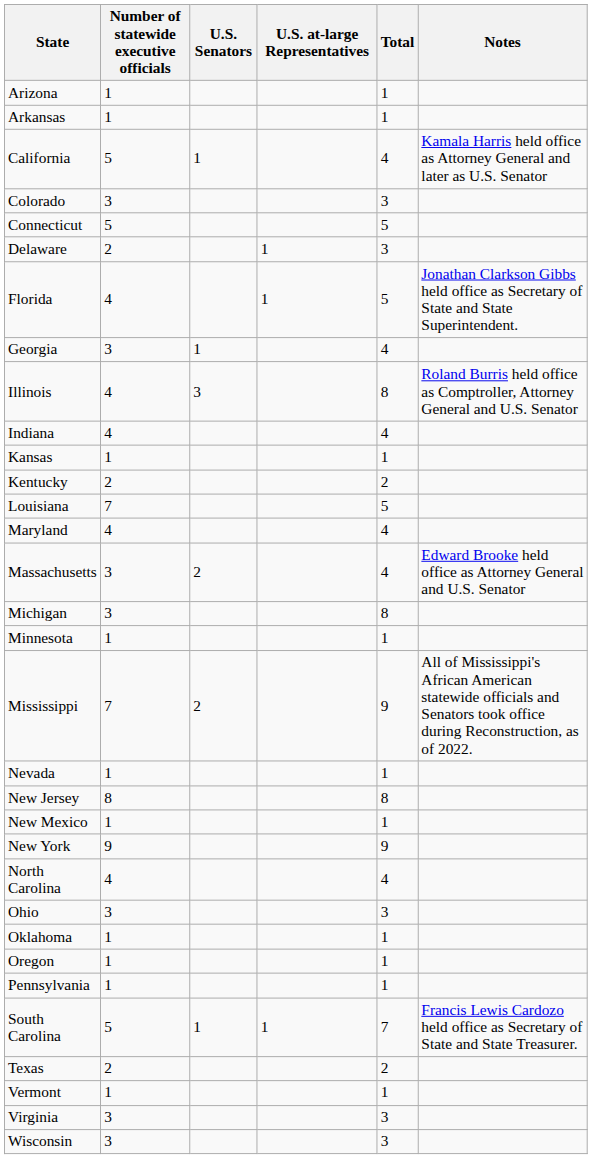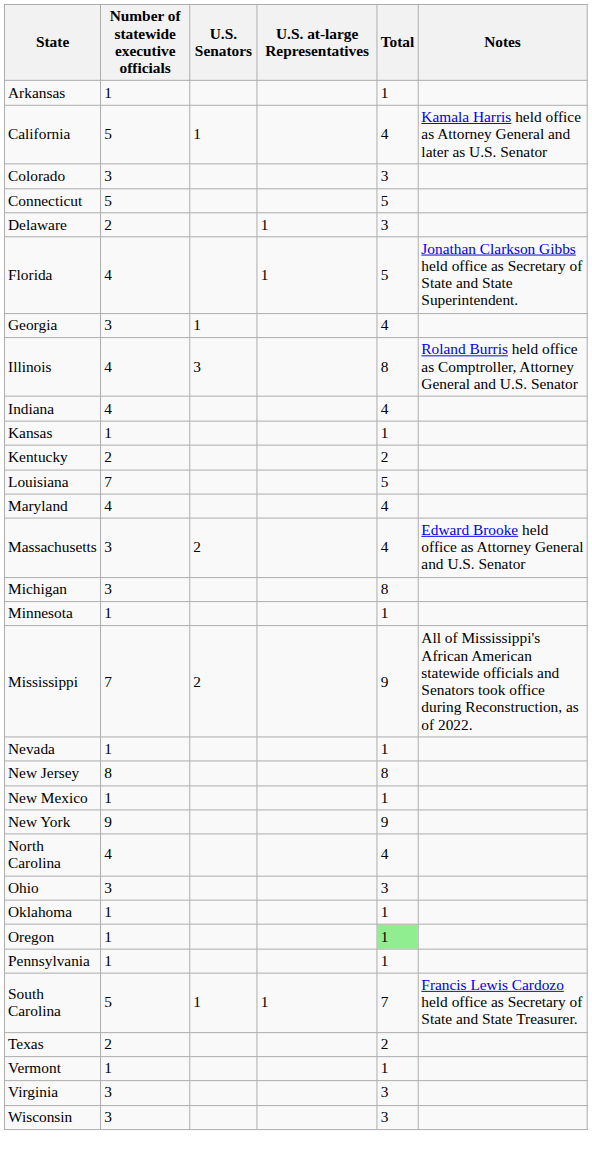 <table class="wikitable sortable">
 <tr>
 <th>State</th>
 <th>Number of statewide executive officials</th>
 <th>U.S. Senators</th>
 <th>U.S. at-large Representatives</th>
 <th>Total</th>
 <th>Notes</th>
-</tr>
-<tr>
-<td>Arizona</td>
-<td>1</td>
-<td></td>
-<td></td>
-<td>1</td>
-<td></td>
 </tr>
 <tr>
 <td>Arkansas</td>
 <td>1</td>
 <td></td>
 <td></td>
 <td>1</td>
 <td></td>
 </tr>
 <tr>
 <td>California</td>
 <td>5</td>
 <td>1</td>
 <td></td>
 <td>4</td>
 <td><a href='#'>Kamala Harris</a> held office as Attorney General and later as U.S. Senator</td>
 </tr>
 <tr>
 <td>Colorado</td>
 <td>3</td>
 <td></td>
 <td></td>
 <td>3</td>
 <td></td>
 </tr>
 <tr>
 <td>Connecticut</td>
 <td>5</td>
 <td></td>
 <td></td>
 <td>5</td>
 <td></td>
 </tr>
 <tr>
 <td>Delaware</td>
 <td>2</td>
 <td></td>
 <td>1</td>
 <td>3</td>
 <td></td>
 </tr>
 <tr>
 <td>Florida</td>
 <td>4</td>
 <td></td>
 <td>1</td>
 <td>5</td>
 <td><a href='#'>Jonathan Clarkson Gibbs</a> held office as Secretary of State and State Superintendent.</td>
 </tr>
 <tr>
 <td>Georgia</td>
 <td>3</td>
 <td>1</td>
 <td></td>
 <td>4</td>
 <td></td>
 </tr>
 <tr>
 <td>Illinois</td>
 <td>4</td>
 <td>3</td>
 <td></td>
 <td>8</td>
 <td><a href='#'>Roland Burris</a> held office as Comptroller, Attorney General and U.S. Senator</td>
 </tr>
 <tr>
 <td>Indiana</td>
 <td>4</td>
 <td></td>
 <td></td>
 <td>4</td>
 <td></td>
 </tr>
 <tr>
 <td>Kansas</td>
 <td>1</td>
 <td></td>
 <td></td>
 <td>1</td>
 <td></td>
 </tr>
 <tr>
 <td>Kentucky</td>
 <td>2</td>
 <td></td>
 <td></td>
 <td>2</td>
 <td></td>
 </tr>
 <tr>
 <td>Louisiana</td>
 <td>7</td>
 <td></td>
 <td></td>
 <td>5</td>
 <td></td>
 </tr>
 <tr>
 <td>Maryland</td>
 <td>4</td>
 <td></td>
 <td></td>
 <td>4</td>
 <td></td>
 </tr>
 <tr>
 <td>Massachusetts</td>
 <td>3</td>
 <td>2</td>
 <td></td>
 <td>4</td>
 <td><a href='#'>Edward Brooke</a> held office as Attorney General and U.S. Senator</td>
 </tr>
 <tr>
 <td>Michigan</td>
 <td>3</td>
 <td></td>
 <td></td>
 <td>8</td>
 <td></td>
 </tr>
 <tr>
 <td>Minnesota</td>
 <td>1</td>
 <td></td>
 <td></td>
 <td>1</td>
 <td></td>
 </tr>
 <tr>
 <td>Mississippi</td>
 <td>7</td>
 <td>2</td>
 <td></td>
 <td>9</td>
 <td>All of Mississippi's African American statewide officials and Senators took office during Reconstruction, as of 2022.</td>
 </tr>
 <tr>
 <td>Nevada</td>
 <td>1</td>
 <td></td>
 <td></td>
 <td>1</td>
 <td></td>
 </tr>
 <tr>
 <td>New Jersey</td>
 <td>8</td>
 <td></td>
 <td></td>
 <td>8</td>
 <td></td>
 </tr>
 <tr>
 <td>New Mexico</td>
 <td>1</td>
 <td></td>
 <td></td>
 <td>1</td>
 <td></td>
 </tr>
 <tr>
 <td>New York</td>
 <td>9</td>
 <td></td>
 <td></td>
 <td>9</td>
 <td></td>
 </tr>
 <tr>
 <td>North Carolina</td>
 <td>4</td>
 <td></td>
 <td></td>
 <td>4</td>
 <td></td>
 </tr>
 <tr>
 <td>Ohio</td>
 <td>3</td>
 <td></td>
 <td></td>
 <td>3</td>
 <td></td>
 </tr>
 <tr>
 <td>Oklahoma</td>
 <td>1</td>
 <td></td>
 <td></td>
 <td>1</td>
 <td></td>
 </tr>
 <tr>
 <td>Oregon</td>
 <td>1</td>
 <td></td>
 <td></td>
-<td>1</td>
+<td style="background: lightgreen;">1</td>
 <td></td>
 </tr>
 <tr>
 <td>Pennsylvania</td>
 <td>1</td>
 <td></td>
 <td></td>
 <td>1</td>
 <td></td>
 </tr>
 <tr>
 <td>South Carolina</td>
 <td>5</td>
 <td>1</td>
 <td>1</td>
 <td>7</td>
 <td><a href='#'>Francis Lewis Cardozo</a> held office as Secretary of State and State Treasurer.</td>
 </tr>
 <tr>
 <td>Texas</td>
 <td>2</td>
 <td></td>
 <td></td>
 <td>2</td>
 <td></td>
 </tr>
 <tr>
 <td>Vermont</td>
 <td>1</td>
 <td></td>
 <td></td>
 <td>1</td>
 <td></td>
 </tr>
 <tr>
 <td>Virginia</td>
 <td>3</td>
 <td></td>
 <td></td>
 <td>3</td>
 <td></td>
 </tr>
 <tr>
 <td>Wisconsin</td>
 <td>3</td>
 <td></td>
 <td></td>
 <td>3</td>
 <td></td>
 </tr>
 </table>
